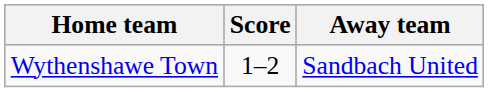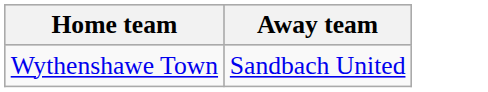 <table class="wikitable" style="text-align: center">
 <tr>
 <th>Home team</th>
-<th>Score</th>
 <th>Away team</th>
 </tr>
 <tr>
 <td><a href='#'>Wythenshawe Town</a></td>
-<td>1–2</td>
 <td><a href='#'>Sandbach United</a></td>
 </tr>
 </table>
